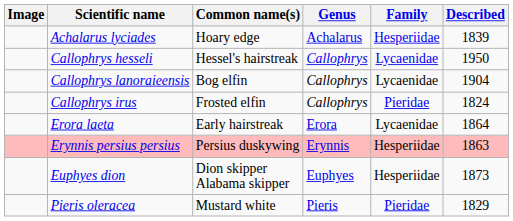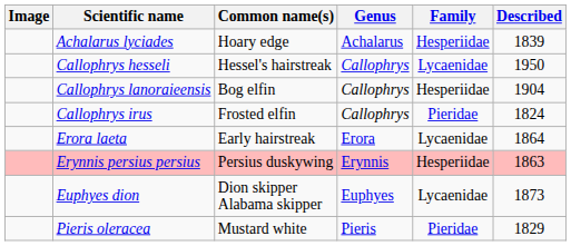 <table class="wikitable sortable">
 <tr>
 <th class="unsortable">Image</th>
 <th>Scientific name</th>
 <th class="unsortable">Common name(s)</th>
 <th><a href='#'>Genus</a></th>
 <th><a href='#'>Family</a></th>
 <th><a href='#'>Described</a></th>
 </tr>
 <tr>
 <td></td>
 <td><em><a href='#'>Achalarus lyciades</a></em></td>
 <td>Hoary edge</td>
 <td><a href='#'>Achalarus</a></td>
 <td align="center"><a href='#'>Hesperiidae</a></td>
 <td align="center">1839</td>
 </tr>
 <tr>
 <td></td>
 <td><em><a href='#'>Callophrys hesseli</a></em><br></td>
 <td>Hessel's hairstreak</td>
 <td><em><a href='#'>Callophrys</a></em></td>
 <td align="center"><a href='#'>Lycaenidae</a></td>
 <td align="center">1950</td>
 </tr>
 <tr>
 <td></td>
 <td><em><a href='#'>Callophrys lanoraieensis</a></em><br></td>
 <td>Bog elfin</td>
 <td><em>Callophrys</em></td>
-<td align="center">Lycaenidae</td>
+<td align="center">Hesperiidae</td>
 <td align="center">1904</td>
 </tr>
 <tr>
 <td></td>
 <td><em><a href='#'>Callophrys irus</a></em><br></td>
 <td>Frosted elfin</td>
 <td><em>Callophrys</em></td>
 <td align="center"><a href='#'>Pieridae</a></td>
 <td align="center">1824</td>
 </tr>
 <tr>
 <td></td>
 <td><em><a href='#'>Erora laeta</a></em><br></td>
 <td>Early hairstreak</td>
 <td><a href='#'>Erora</a></td>
 <td align="center">Lycaenidae</td>
 <td align="center">1864</td>
 </tr>
 <tr style="background:#ffbbbb;">
 <td></td>
 <td><em><a href='#'>Erynnis persius persius</a></em><br></td>
 <td>Persius duskywing</td>
 <td><a href='#'>Erynnis</a></td>
 <td align="center">Hesperiidae</td>
 <td align="center">1863</td>
 </tr>
 <tr>
 <td></td>
 <td><em><a href='#'>Euphyes dion</a></em><br></td>
 <td>Dion skipper<br>Alabama skipper</td>
 <td><a href='#'>Euphyes</a></td>
-<td align="center">Hesperiidae</td>
+<td align="center">Lycaenidae</td>
 <td align="center">1873</td>
 </tr>
 <tr>
 <td></td>
 <td><em><a href='#'>Pieris oleracea</a></em></td>
 <td>Mustard white</td>
 <td><a href='#'>Pieris</a></td>
 <td align="center"><a href='#'>Pieridae</a></td>
 <td align="center">1829</td>
 </tr>
 </table>
